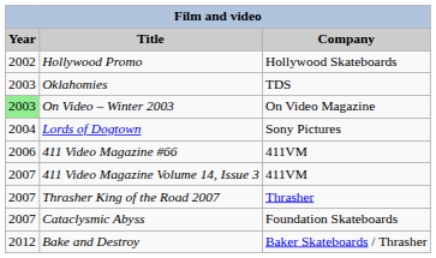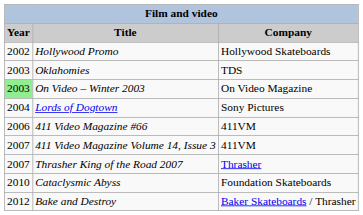 <table class="wikitable" style="font-size:90%">
 <tr style="text-align:center;">
 <th colspan=3 style="background:#B0C4DE;">Film and video</th>
 </tr>
 <tr style="text-align:center;">
 <th style="background:#ccc;">Year</th>
 <th style="background:#ccc;">Title</th>
 <th style="background:#ccc;">Company</th>
 </tr>
 <tr>
 <td>2002</td>
 <td><em>Hollywood Promo</em></td>
 <td>Hollywood Skateboards</td>
 </tr>
 <tr>
 <td>2003</td>
 <td><em>Oklahomies</em></td>
 <td>TDS</td>
 </tr>
 <tr>
 <td style="background: lightgreen;">2003</td>
 <td><em>On Video – Winter 2003</em></td>
 <td>On Video Magazine</td>
 </tr>
 <tr>
 <td>2004</td>
 <td><em><a href='#'>Lords of Dogtown</a></em></td>
 <td>Sony Pictures</td>
 </tr>
 <tr>
 <td>2006</td>
 <td><em>411 Video Magazine #66</em></td>
 <td>411VM</td>
 </tr>
 <tr>
 <td>2007</td>
 <td><em>411 Video Magazine Volume 14, Issue 3 </em></td>
 <td>411VM</td>
 </tr>
 <tr>
 <td>2007</td>
 <td><em>Thrasher King of the Road 2007</em></td>
 <td><a href='#'>Thrasher</a></td>
 </tr>
 <tr>
-<td>2007</td>
+<td>2010</td>
 <td><em>Cataclysmic Abyss</em></td>
 <td>Foundation Skateboards</td>
 </tr>
 <tr>
 <td>2012</td>
 <td><em>Bake and Destroy</em></td>
 <td><a href='#'>Baker Skateboards</a> / Thrasher</td>
 </tr>
 </table>
